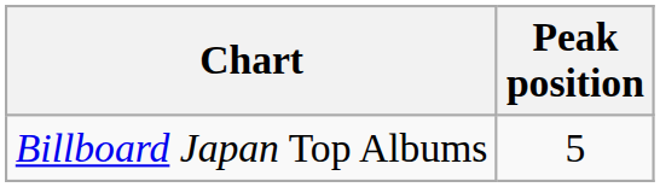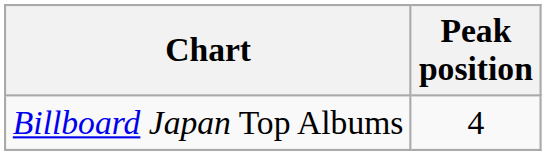 <table class="wikitable sortable">
 <tr>
 <th>Chart</th>
 <th>Peak<br>position</th>
 </tr>
 <tr>
 <td><em><a href='#'>Billboard</a> Japan</em> Top Albums</td>
-<td align="center">5</td>
+<td align="center">4</td>
 </tr>
 </table>
